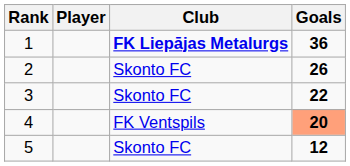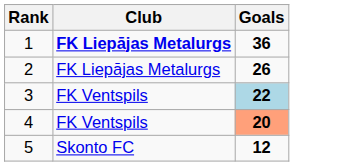 <table class="wikitable" style="text-align:center">
 <tr>
 <th>Rank</th>
-<th>Player</th>
 <th>Club</th>
 <th>Goals</th>
 </tr>
 <tr>
 <td>1</td>
-<td align="left"><strong></strong></td>
 <td align="left"><strong><a href='#'>FK Liepājas Metalurgs</a></strong></td>
 <td><strong>36</strong></td>
 </tr>
 <tr>
 <td>2</td>
-<td align="left"></td>
-<td align="left"><a href='#'>Skonto FC</a></td>
+<td align="left"><a href='#'>FK Liepājas Metalurgs</a></td>
 <td><strong>26</strong></td>
 </tr>
 <tr>
 <td>3</td>
-<td align="left"></td>
-<td align="left"><a href='#'>Skonto FC</a></td>
-<td><strong>22</strong></td>
+<td align="left"><a href='#'>FK Ventspils</a></td>
+<td style="background: lightblue;"><strong>22</strong></td>
 </tr>
 <tr>
 <td>4</td>
-<td align="left"></td>
 <td align="left"><a href='#'>FK Ventspils</a></td>
 <td style="background: lightsalmon;"><strong>20</strong></td>
 </tr>
 <tr>
 <td>5</td>
-<td align="left"></td>
 <td align="left"><a href='#'>Skonto FC</a></td>
 <td><strong>12</strong></td>
 </tr>
 </table>
